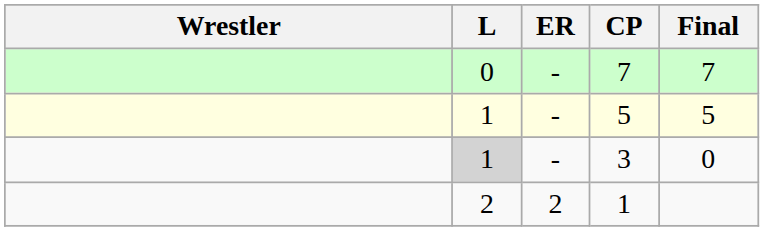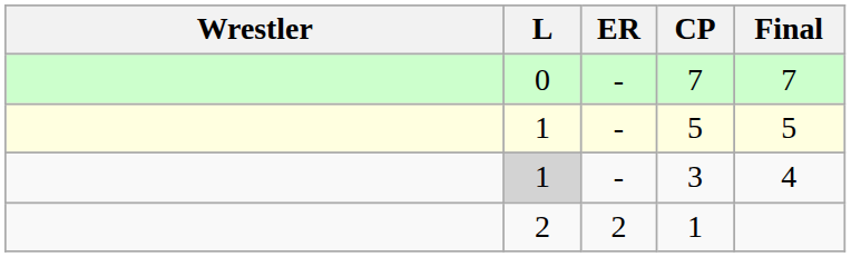 <table class="wikitable" style="text-align: center;" |>
 <tr>
 <th width="250">Wrestler</th>
 <th width="32">L</th>
 <th width="32">ER</th>
 <th width="32">CP</th>
 <th width="50">Final</th>
 </tr>
 <tr bgcolor="ccffcc">
 <td style="text-align:left;"></td>
 <td>0</td>
 <td>-</td>
 <td>7</td>
 <td>7</td>
 </tr>
 <tr bgcolor="lightyellow">
 <td style="text-align:left;"></td>
 <td>1</td>
 <td>-</td>
 <td>5</td>
 <td>5</td>
 </tr>
 <tr>
 <td style="text-align:left;"></td>
 <td style="background: lightgrey;">1</td>
 <td>-</td>
 <td>3</td>
-<td>0</td>
+<td>4</td>
 </tr>
 <tr>
 <td style="text-align:left;"></td>
 <td>2</td>
 <td>2</td>
 <td>1</td>
 </tr>
 </table>
